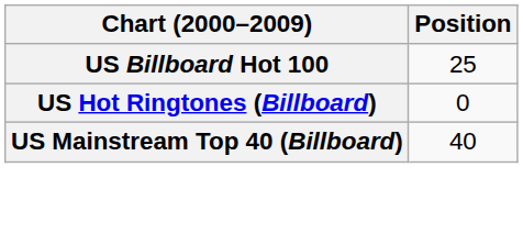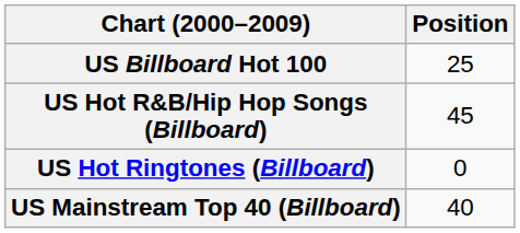 <table class="wikitable sortable plainrowheaders" style="text-align:center">
 <tr>
 <th style="width:255px;" scope="col">Chart (2000–2009)</th>
 <th style="width:50px;" scope="col">Position</th>
 </tr>
 <tr>
 <th scope="row">US <em>Billboard</em> Hot 100</th>
 <td>25</td>
 </tr>
 <tr>
+<th scope="row">US Hot R&B/Hip Hop Songs (<em>Billboard</em>)</th>
+<td>45</td>
+</tr>
+<tr>
 <th scope="row">US <a href='#'>Hot Ringtones</a> (<em><a href='#'>Billboard</a></em>)</th>
 <td>0</td>
 </tr>
 <tr>
 <th scope="row">US Mainstream Top 40 (<em>Billboard</em>)</th>
 <td>40</td>
 </tr>
 </table>
